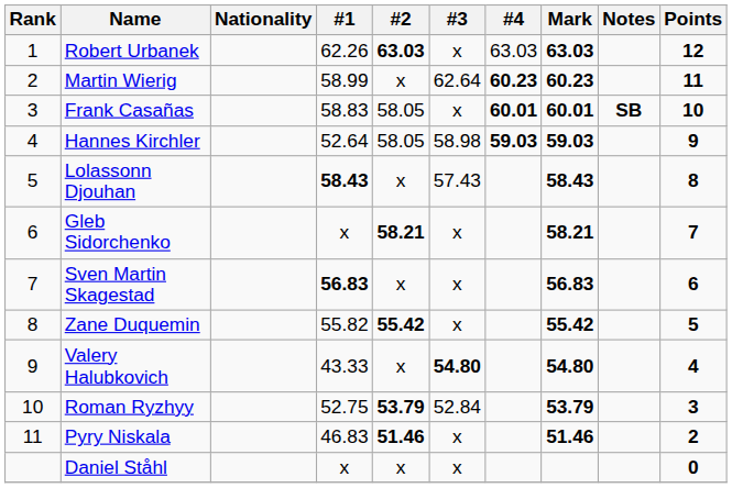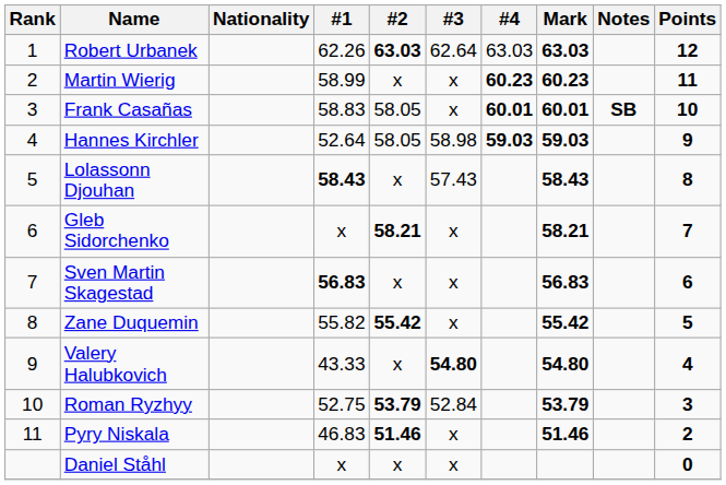 <table class="wikitable sortable" style="text-align:center">
 <tr>
 <th>Rank</th>
 <th>Name</th>
 <th>Nationality</th>
 <th>#1</th>
 <th>#2</th>
 <th>#3</th>
 <th>#4</th>
 <th>Mark</th>
 <th>Notes</th>
 <th>Points</th>
 </tr>
 <tr>
 <td>1</td>
 <td align=left><a href='#'>Robert Urbanek</a></td>
 <td align=left></td>
 <td>62.26</td>
 <td><strong>63.03</strong></td>
-<td>x</td>
+<td>62.64</td>
 <td>63.03</td>
 <td><strong>63.03</strong></td>
 <td></td>
 <td><strong>12</strong></td>
 </tr>
 <tr>
 <td>2</td>
 <td align=left><a href='#'>Martin Wierig</a></td>
 <td align=left></td>
 <td>58.99</td>
 <td>x</td>
-<td>62.64</td>
+<td>x</td>
 <td><strong>60.23</strong></td>
 <td><strong>60.23</strong></td>
 <td></td>
 <td><strong>11</strong></td>
 </tr>
 <tr>
 <td>3</td>
 <td align=left><a href='#'>Frank Casañas</a></td>
 <td align=left></td>
 <td>58.83</td>
 <td>58.05</td>
 <td>x</td>
 <td><strong>60.01</strong></td>
 <td><strong>60.01</strong></td>
 <td><strong>SB </strong></td>
 <td><strong>10</strong></td>
 </tr>
 <tr>
 <td>4</td>
 <td align=left><a href='#'>Hannes Kirchler</a></td>
 <td align=left></td>
 <td>52.64</td>
 <td>58.05</td>
 <td>58.98</td>
 <td><strong>59.03</strong></td>
 <td><strong>59.03</strong></td>
 <td></td>
 <td><strong>9</strong></td>
 </tr>
 <tr>
 <td>5</td>
 <td align=left><a href='#'>Lolassonn Djouhan</a></td>
 <td align=left></td>
 <td><strong>58.43</strong></td>
 <td>x</td>
 <td>57.43</td>
 <td></td>
 <td><strong>58.43</strong></td>
 <td></td>
 <td><strong>8</strong></td>
 </tr>
 <tr>
 <td>6</td>
 <td align=left><a href='#'>Gleb Sidorchenko</a></td>
 <td align=left></td>
 <td>x</td>
 <td><strong>58.21</strong></td>
 <td>x</td>
 <td></td>
 <td><strong>58.21</strong></td>
 <td></td>
 <td><strong>7</strong></td>
 </tr>
 <tr>
 <td>7</td>
 <td align=left><a href='#'>Sven Martin Skagestad</a></td>
 <td align=left></td>
 <td><strong>56.83</strong></td>
 <td>x</td>
 <td>x</td>
 <td></td>
 <td><strong>56.83</strong></td>
 <td></td>
 <td><strong>6</strong></td>
 </tr>
 <tr>
 <td>8</td>
 <td align=left><a href='#'>Zane Duquemin</a></td>
 <td align=left></td>
 <td>55.82</td>
 <td><strong>55.42</strong></td>
 <td>x</td>
 <td></td>
 <td><strong>55.42</strong></td>
 <td></td>
 <td><strong>5</strong></td>
 </tr>
 <tr>
 <td>9</td>
 <td align=left><a href='#'>Valery Halubkovich</a></td>
 <td align=left></td>
 <td>43.33</td>
 <td>x</td>
 <td><strong>54.80</strong></td>
 <td></td>
 <td><strong>54.80</strong></td>
 <td></td>
 <td><strong>4</strong></td>
 </tr>
 <tr>
 <td>10</td>
 <td align=left><a href='#'>Roman Ryzhyy</a></td>
 <td align=left></td>
 <td>52.75</td>
 <td><strong>53.79</strong></td>
 <td>52.84</td>
 <td></td>
 <td><strong>53.79</strong></td>
 <td></td>
 <td><strong>3</strong></td>
 </tr>
 <tr>
 <td>11</td>
 <td align=left><a href='#'>Pyry Niskala</a></td>
 <td align=left></td>
 <td>46.83</td>
 <td><strong>51.46</strong></td>
 <td>x</td>
 <td></td>
 <td><strong>51.46</strong></td>
 <td></td>
 <td><strong>2</strong></td>
 </tr>
 <tr>
 <td></td>
 <td align=left><a href='#'>Daniel Ståhl</a></td>
 <td align=left></td>
 <td>x</td>
 <td>x</td>
 <td>x</td>
 <td></td>
 <td><strong></strong></td>
 <td></td>
 <td><strong>0</strong></td>
 </tr>
 <tr>
 </tr>
 </table>
